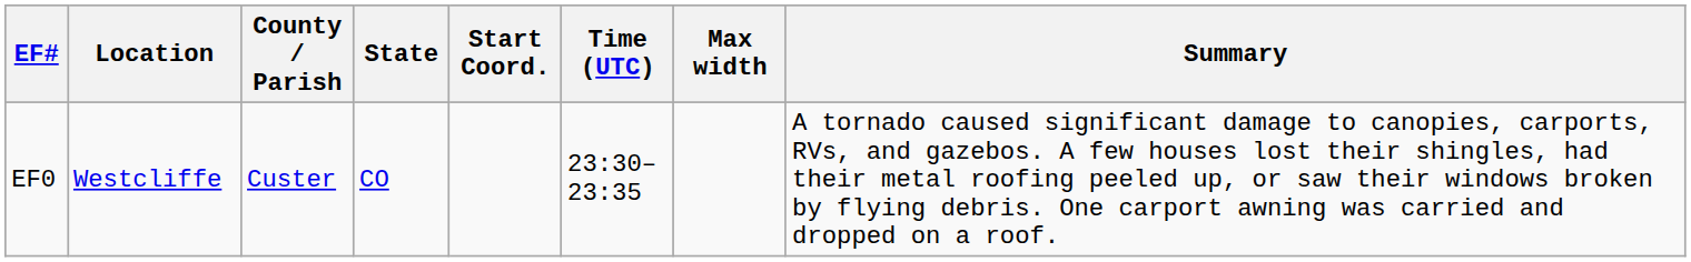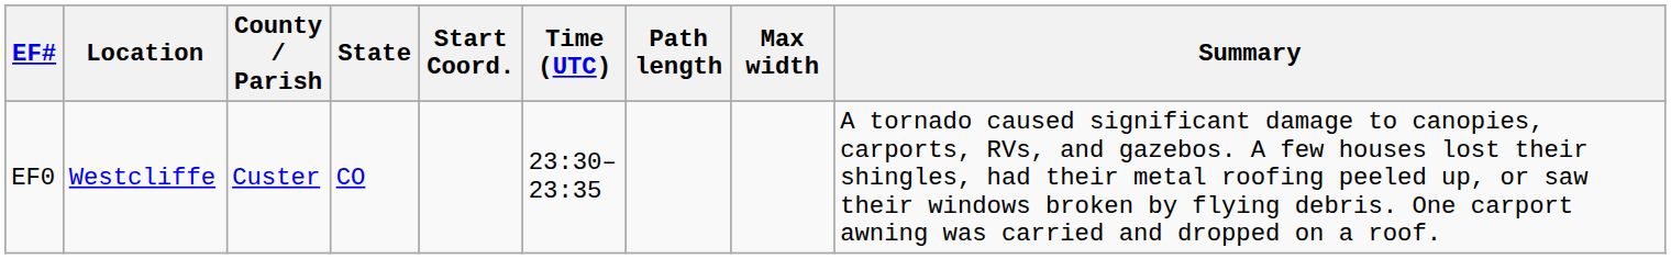 <table class="wikitable sortable" style="width:100%;">
 <tr>
 <th scope="col" style="width:3%; text-align:center;"><a href='#'>EF#</a></th>
 <th scope="col" style="width:7%; text-align:center;" class="unsortable">Location</th>
 <th scope="col" style="width:6%; text-align:center;" class="unsortable">County / Parish</th>
 <th scope="col" style="width:5%; text-align:center;">State</th>
 <th scope="col" style="width:6%; text-align:center;">Start Coord.</th>
 <th scope="col" style="width:6%; text-align:center;">Time (<a href='#'>UTC</a>)</th>
+<th scope="col" style="width:6%; text-align:center;">Path length</th>
 <th scope="col" style="width:6%; text-align:center;">Max width</th>
 <th scope="col" class="unsortable" style="width:48%; text-align:center;">Summary</th>
 </tr>
 <tr>
 <td bgcolor=>EF0</td>
 <td><a href='#'>Westcliffe</a></td>
 <td><a href='#'>Custer</a></td>
 <td><a href='#'>CO</a></td>
 <td></td>
 <td>23:30–23:35</td>
 <td></td>
+<td></td>
 <td>A tornado caused significant damage to canopies, carports, RVs, and gazebos. A few houses lost their shingles, had their metal roofing peeled up, or saw their windows broken by flying debris. One carport awning was carried  and dropped on a roof.</td>
 </tr>
 </table>
